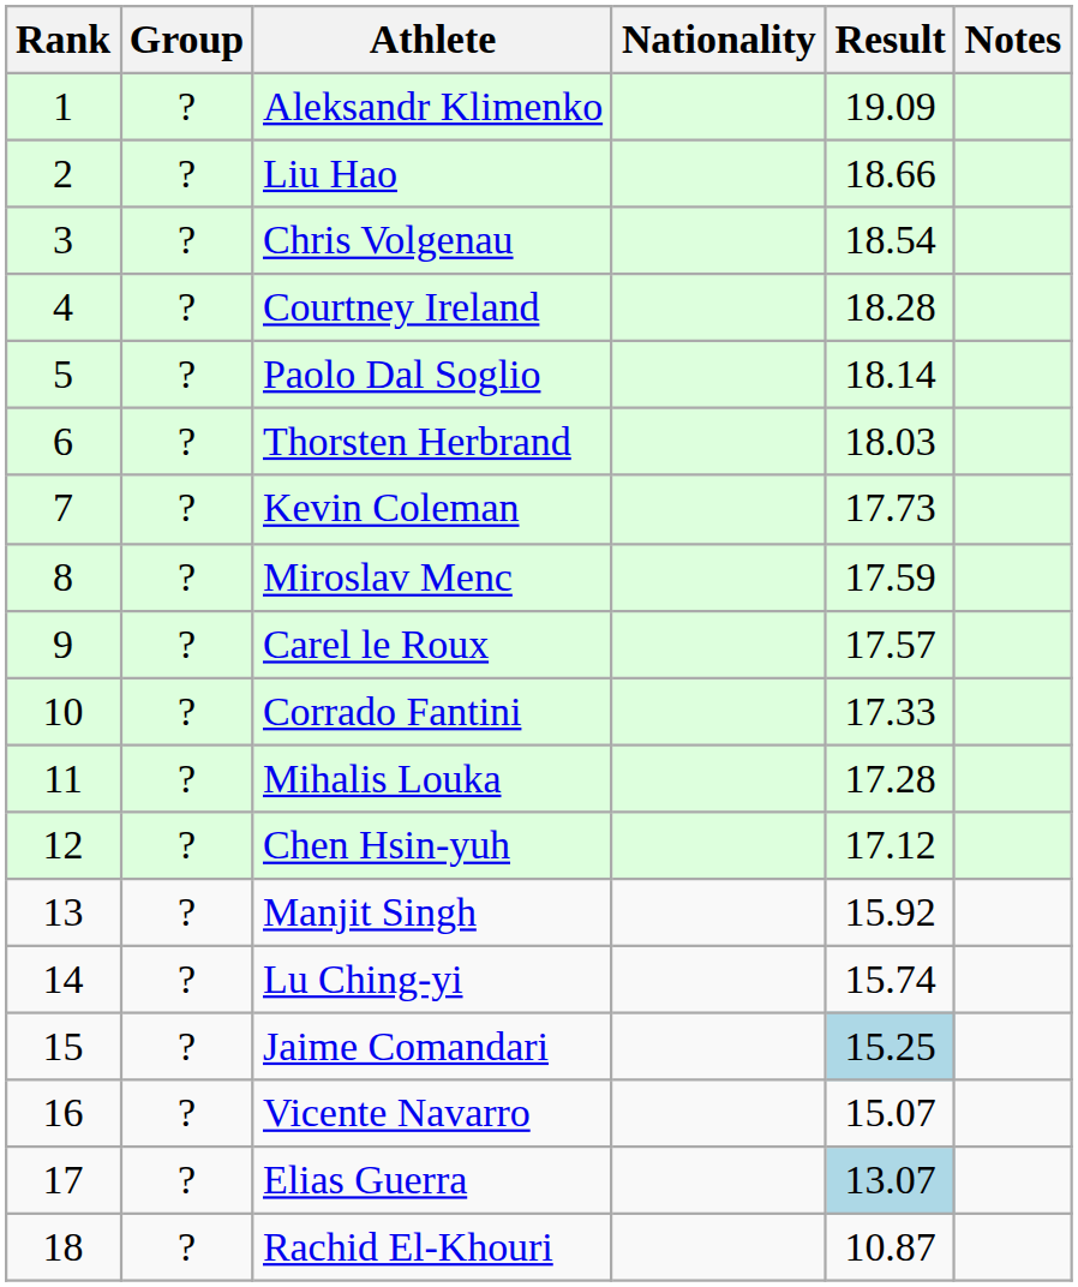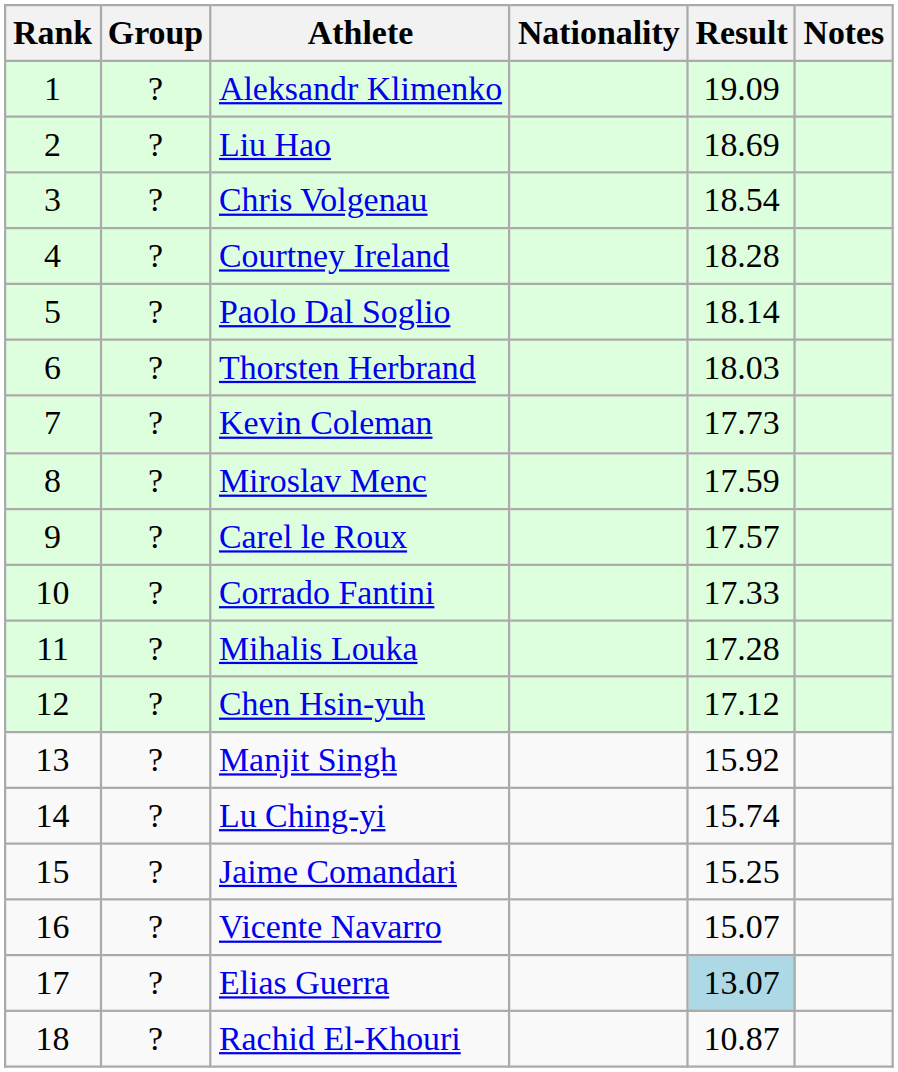 <table class="wikitable sortable" style="text-align:center;font-size:95%">
 <tr>
 <th>Rank</th>
 <th>Group</th>
 <th>Athlete</th>
 <th>Nationality</th>
 <th>Result</th>
 <th>Notes</th>
 </tr>
 <tr bgcolor=ddffdd>
 <td>1</td>
 <td>?</td>
 <td align=left><a href='#'>Aleksandr Klimenko</a></td>
 <td align=left></td>
 <td>19.09</td>
 <td></td>
 </tr>
 <tr bgcolor=ddffdd>
 <td>2</td>
 <td>?</td>
 <td align=left><a href='#'>Liu Hao</a></td>
 <td align=left></td>
-<td>18.66</td>
+<td>18.69</td>
 <td></td>
 </tr>
 <tr bgcolor=ddffdd>
 <td>3</td>
 <td>?</td>
 <td align=left><a href='#'>Chris Volgenau</a></td>
 <td align=left></td>
 <td>18.54</td>
 <td></td>
 </tr>
 <tr bgcolor=ddffdd>
 <td>4</td>
 <td>?</td>
 <td align=left><a href='#'>Courtney Ireland</a></td>
 <td align=left></td>
 <td>18.28</td>
 <td></td>
 </tr>
 <tr bgcolor=ddffdd>
 <td>5</td>
 <td>?</td>
 <td align=left><a href='#'>Paolo Dal Soglio</a></td>
 <td align=left></td>
 <td>18.14</td>
 <td></td>
 </tr>
 <tr bgcolor=ddffdd>
 <td>6</td>
 <td>?</td>
 <td align=left><a href='#'>Thorsten Herbrand</a></td>
 <td align=left></td>
 <td>18.03</td>
 <td></td>
 </tr>
 <tr bgcolor=ddffdd>
 <td>7</td>
 <td>?</td>
 <td align=left><a href='#'>Kevin Coleman</a></td>
 <td align=left></td>
 <td>17.73</td>
 <td></td>
 </tr>
 <tr bgcolor=ddffdd>
 <td>8</td>
 <td>?</td>
 <td align=left><a href='#'>Miroslav Menc</a></td>
 <td align=left></td>
 <td>17.59</td>
 <td></td>
 </tr>
 <tr bgcolor=ddffdd>
 <td>9</td>
 <td>?</td>
 <td align=left><a href='#'>Carel le Roux</a></td>
 <td align=left></td>
 <td>17.57</td>
 <td></td>
 </tr>
 <tr bgcolor=ddffdd>
 <td>10</td>
 <td>?</td>
 <td align=left><a href='#'>Corrado Fantini</a></td>
 <td align=left></td>
 <td>17.33</td>
 <td></td>
 </tr>
 <tr bgcolor=ddffdd>
 <td>11</td>
 <td>?</td>
 <td align=left><a href='#'>Mihalis Louka</a></td>
 <td align=left></td>
 <td>17.28</td>
 <td></td>
 </tr>
 <tr bgcolor=ddffdd>
 <td>12</td>
 <td>?</td>
 <td align=left><a href='#'>Chen Hsin-yuh</a></td>
 <td align=left></td>
 <td>17.12</td>
 <td></td>
 </tr>
 <tr>
 <td>13</td>
 <td>?</td>
 <td align=left><a href='#'>Manjit Singh</a></td>
 <td align=left></td>
 <td>15.92</td>
 <td></td>
 </tr>
 <tr>
 <td>14</td>
 <td>?</td>
 <td align=left><a href='#'>Lu Ching-yi</a></td>
 <td align=left></td>
 <td>15.74</td>
 <td></td>
 </tr>
 <tr>
 <td>15</td>
 <td>?</td>
 <td align=left><a href='#'>Jaime Comandari</a></td>
 <td align=left></td>
-<td style="background: lightblue;">15.25</td>
+<td>15.25</td>
 <td></td>
 </tr>
 <tr>
 <td>16</td>
 <td>?</td>
 <td align=left><a href='#'>Vicente Navarro</a></td>
 <td align=left></td>
 <td>15.07</td>
 <td></td>
 </tr>
 <tr>
 <td>17</td>
 <td>?</td>
 <td align=left><a href='#'>Elias Guerra</a></td>
 <td align=left></td>
 <td style="background: lightblue;">13.07</td>
 <td></td>
 </tr>
 <tr>
 <td>18</td>
 <td>?</td>
 <td align=left><a href='#'>Rachid El-Khouri</a></td>
 <td align=left></td>
 <td>10.87</td>
 <td></td>
 </tr>
 </table>
